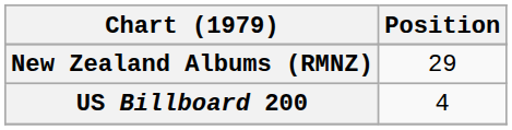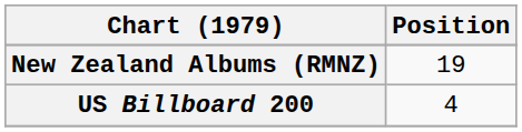 <table class="wikitable plainrowheaders" style="text-align:center">
 <tr>
 <th scope="col">Chart (1979)</th>
 <th scope="col">Position</th>
 </tr>
 <tr>
 </tr>
 <tr>
 <th scope="row">New Zealand Albums (RMNZ)</th>
-<td>29</td>
+<td>19</td>
 </tr>
 <tr>
 <th scope="row">US <em>Billboard</em> 200</th>
 <td>4</td>
 </tr>
 <tr>
 </tr>
 </table>
